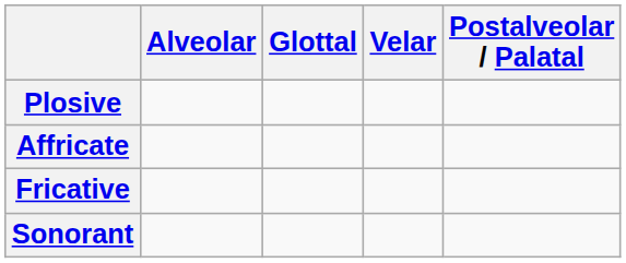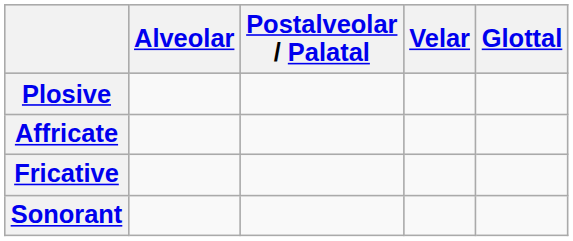 <table class="wikitable" style="text-align: center;">
 <tr>
 <th></th>
 <th><a href='#'>Alveolar</a></th>
+<th><a href='#'>Postalveolar</a><br>/ <a href='#'>Palatal</a></th>
+<th><a href='#'>Velar</a></th>
 <th><a href='#'>Glottal</a></th>
-<th><a href='#'>Velar</a></th>
-<th><a href='#'>Postalveolar</a><br>/ <a href='#'>Palatal</a></th>
 </tr>
 <tr>
 <th><a href='#'>Plosive</a></th>
 <td></td>
 <td></td>
 <td></td>
 <td></td>
 </tr>
 <tr>
 <th><a href='#'>Affricate</a></th>
 <td></td>
 <td></td>
 <td></td>
 <td></td>
 </tr>
 <tr>
 <th><a href='#'>Fricative</a></th>
 <td></td>
 <td></td>
 <td></td>
 <td></td>
 </tr>
 <tr>
 <th><a href='#'>Sonorant</a></th>
 <td></td>
 <td></td>
 <td></td>
 <td></td>
 </tr>
 </table>
